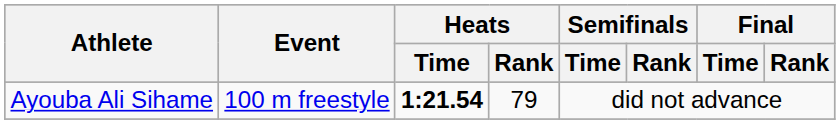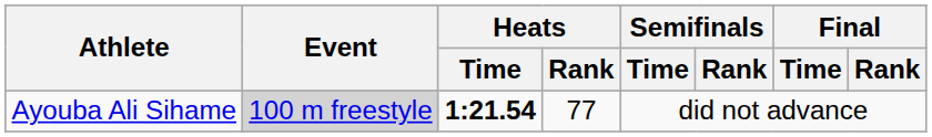 <table class=wikitable style="font-size:90%">
 <tr>
 <th rowspan="2">Athlete</th>
 <th rowspan="2">Event</th>
 <th colspan="2">Heats</th>
 <th colspan="2">Semifinals</th>
 <th colspan="2">Final</th>
 </tr>
 <tr>
 <th>Time</th>
 <th>Rank</th>
 <th>Time</th>
 <th>Rank</th>
 <th>Time</th>
 <th>Rank</th>
 </tr>
 <tr>
 <td rowspan="1"><a href='#'>Ayouba Ali Sihame</a></td>
-<td><a href='#'>100 m freestyle</a></td>
+<td style="background: lightgrey;"><a href='#'>100 m freestyle</a></td>
 <td align=center><strong>1:21.54</strong></td>
-<td align=center>79</td>
+<td align=center>77</td>
 <td align=center colspan=4>did not advance</td>
 </tr>
 </table>
